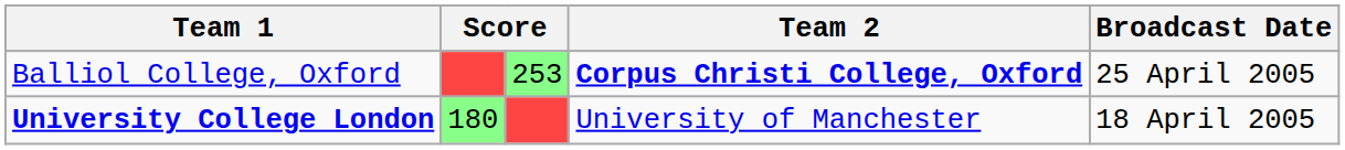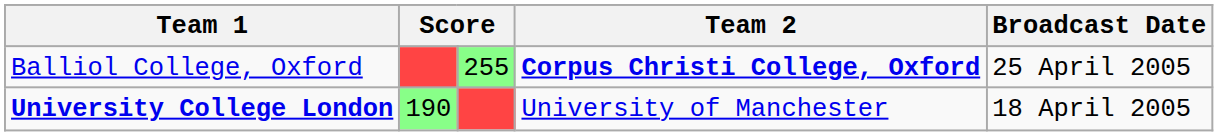 <table class="wikitable" border="1">
 <tr>
 <th>Team 1</th>
 <th colspan=2>Score</th>
 <th>Team 2</th>
 <th>Broadcast Date</th>
 </tr>
 <tr>
 <td><a href='#'>Balliol College, Oxford</a></td>
 <td style="background:#ff4444"></td>
-<td style="background:#88ff88">253</td>
+<td style="background:#88ff88">255</td>
 <td><strong><a href='#'>Corpus Christi College, Oxford</a></strong></td>
 <td>25 April 2005</td>
 </tr>
 <tr>
 <td><strong><a href='#'>University College London</a></strong></td>
-<td style="background:#88ff88">180</td>
+<td style="background:#88ff88">190</td>
 <td style="background:#ff4444"></td>
 <td><a href='#'>University of Manchester</a></td>
 <td>18 April 2005</td>
 </tr>
 </table>
